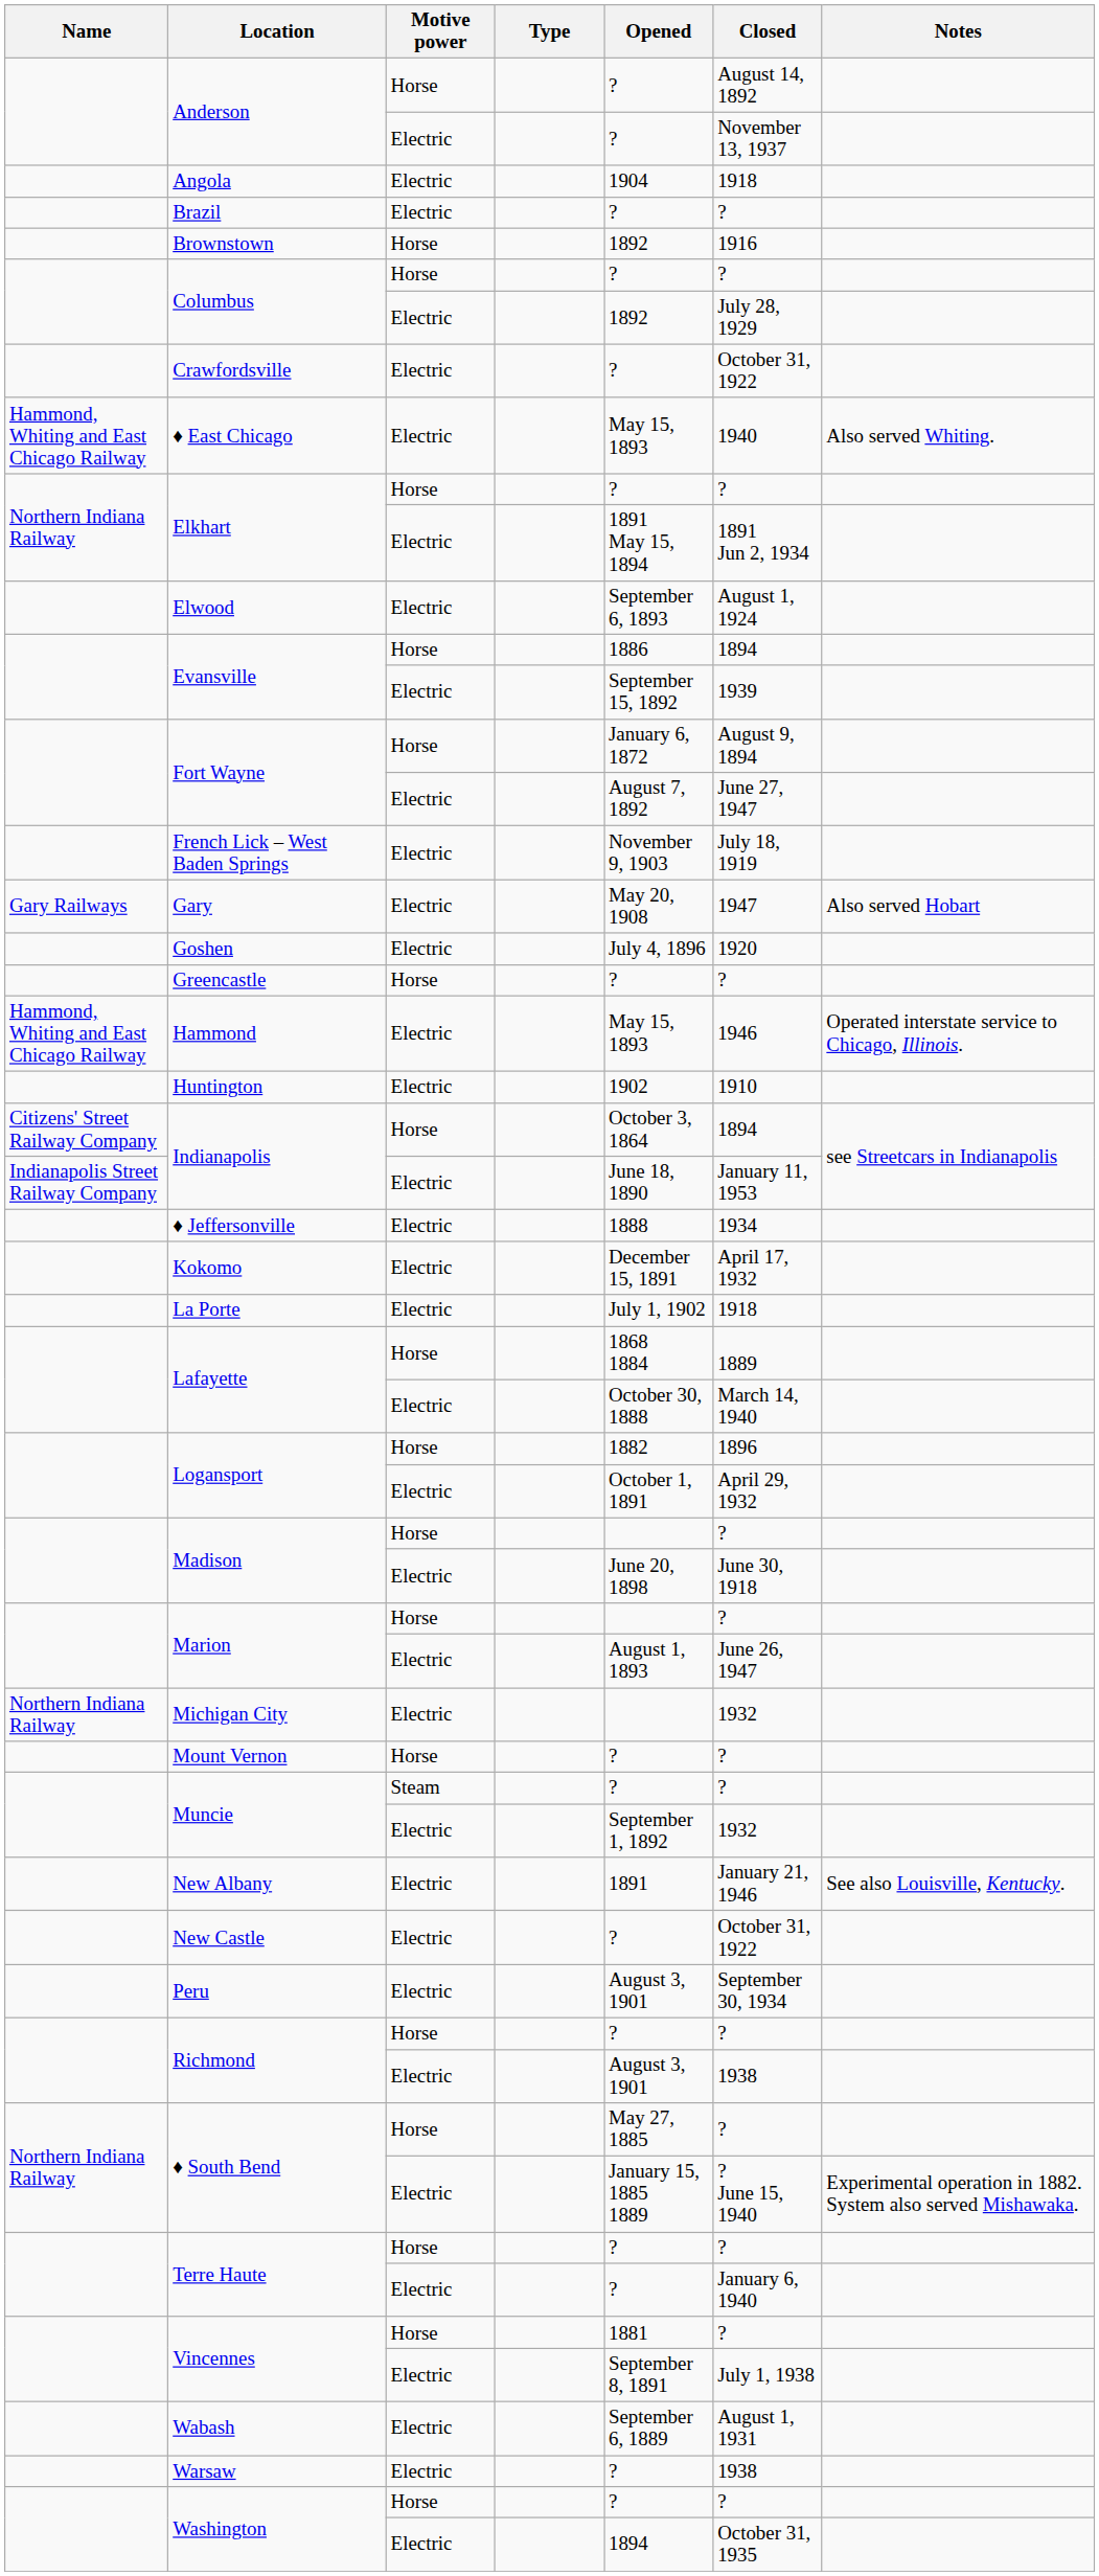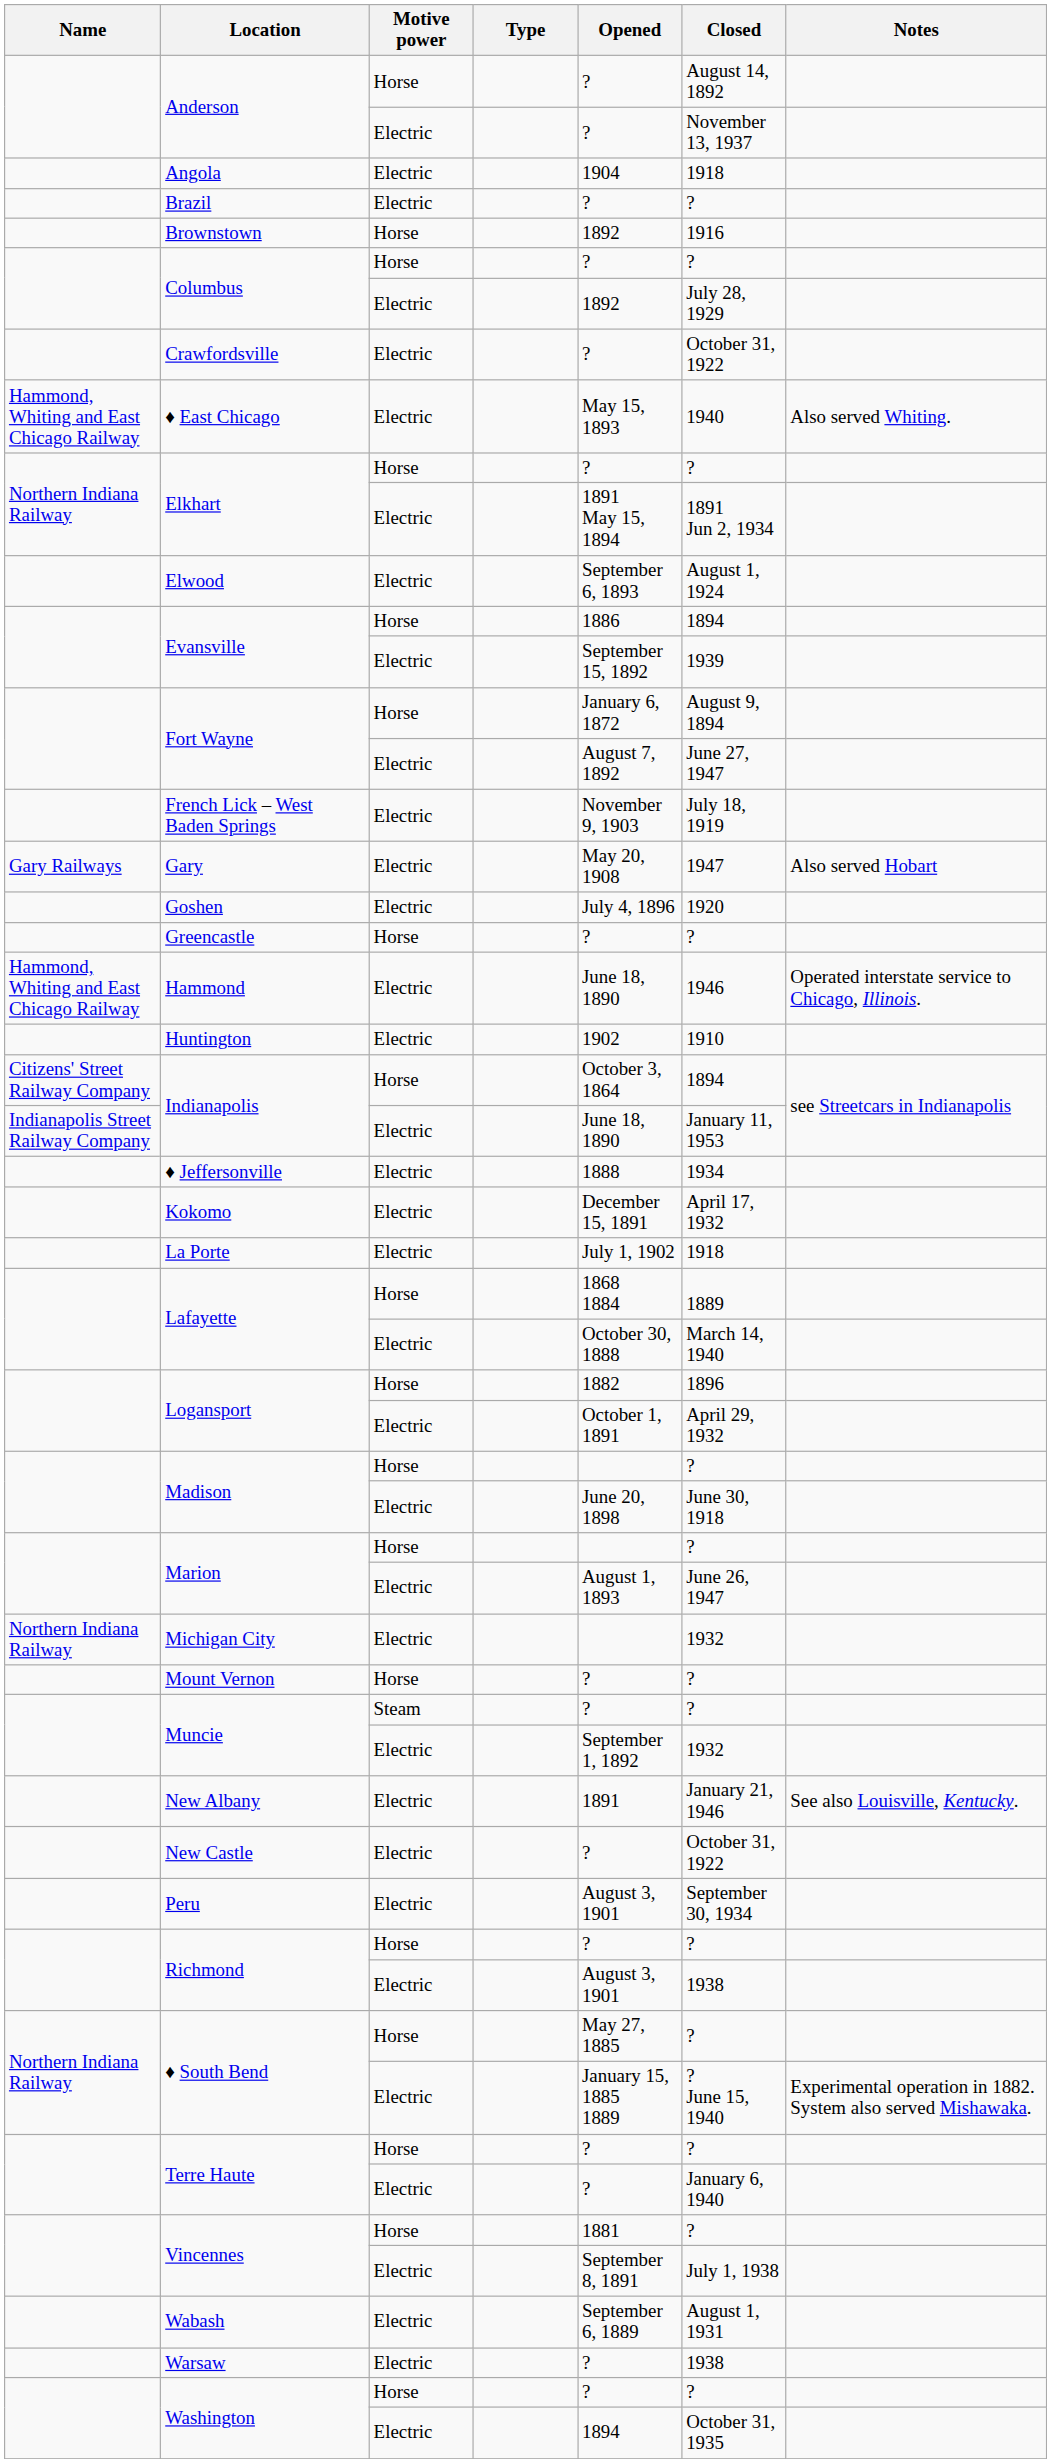 <table class="wikitable sortable" width=100%>
 <tr>
 <th width=15%>Name</th>
 <th width=20%>Location</th>
 <th width=10%>Motive power</th>
 <th width=10%>Type</th>
 <th width=10%>Opened</th>
 <th width=10%>Closed</th>
 <th class="unsortable" width=25%>Notes</th>
 </tr>
 <tr>
 <td rowspan="2"> </td>
 <td rowspan="2"><a href='#'>Anderson</a></td>
 <td>Horse</td>
 <td> </td>
 <td>?</td>
 <td>August 14, 1892</td>
 <td> </td>
 </tr>
 <tr>
 <td>Electric</td>
 <td> </td>
 <td>?</td>
 <td>November 13, 1937</td>
 <td> </td>
 </tr>
 <tr>
 <td> </td>
 <td><a href='#'>Angola</a></td>
 <td>Electric</td>
 <td> </td>
 <td>1904</td>
 <td>1918</td>
 <td> </td>
 </tr>
 <tr>
 <td> </td>
 <td><a href='#'>Brazil</a></td>
 <td>Electric</td>
 <td> </td>
 <td>?</td>
 <td>?</td>
 <td> </td>
 </tr>
 <tr>
 <td> </td>
 <td><a href='#'>Brownstown</a></td>
 <td>Horse</td>
 <td> </td>
 <td>1892</td>
 <td>1916</td>
 <td> </td>
 </tr>
 <tr>
 <td rowspan="2"> </td>
 <td rowspan="2"><a href='#'>Columbus</a></td>
 <td>Horse</td>
 <td> </td>
 <td>?</td>
 <td>?</td>
 <td> </td>
 </tr>
 <tr>
 <td>Electric</td>
 <td> </td>
 <td>1892</td>
 <td>July 28, 1929</td>
 <td> </td>
 </tr>
 <tr>
 <td> </td>
 <td><a href='#'>Crawfordsville</a></td>
 <td>Electric</td>
 <td> </td>
 <td>?</td>
 <td>October 31, 1922</td>
 <td> </td>
 </tr>
 <tr>
 <td><a href='#'>Hammond, Whiting and East Chicago Railway</a></td>
 <td>♦ <a href='#'>East Chicago</a></td>
 <td>Electric</td>
 <td> </td>
 <td>May 15, 1893</td>
 <td>1940</td>
 <td>Also served <a href='#'>Whiting</a>.</td>
 </tr>
 <tr>
 <td rowspan="2"><a href='#'>Northern Indiana Railway</a></td>
 <td rowspan="2"><a href='#'>Elkhart</a></td>
 <td>Horse</td>
 <td> </td>
 <td>?</td>
 <td>?</td>
 <td> </td>
 </tr>
 <tr>
 <td>Electric</td>
 <td> </td>
 <td>1891<br>May 15, 1894</td>
 <td>1891<br>Jun 2, 1934</td>
 <td> </td>
 </tr>
 <tr>
 <td> </td>
 <td><a href='#'>Elwood</a></td>
 <td>Electric</td>
 <td> </td>
 <td>September 6, 1893</td>
 <td>August 1, 1924</td>
 <td> </td>
 </tr>
 <tr>
 <td rowspan="2"> </td>
 <td rowspan="2"><a href='#'>Evansville</a></td>
 <td>Horse</td>
 <td> </td>
 <td>1886</td>
 <td>1894</td>
 <td> </td>
 </tr>
 <tr>
 <td>Electric</td>
 <td> </td>
 <td>September 15, 1892</td>
 <td>1939</td>
 <td> </td>
 </tr>
 <tr>
 <td rowspan="2"> </td>
 <td rowspan="2"><a href='#'>Fort Wayne</a></td>
 <td>Horse</td>
 <td> </td>
 <td>January 6, 1872</td>
 <td>August 9, 1894</td>
 <td> </td>
 </tr>
 <tr>
 <td>Electric</td>
 <td> </td>
 <td>August 7, 1892</td>
 <td>June 27, 1947</td>
 <td> </td>
 </tr>
 <tr>
 <td> </td>
 <td><a href='#'>French Lick</a> – <a href='#'>West Baden Springs</a></td>
 <td>Electric</td>
 <td> </td>
 <td>November 9, 1903</td>
 <td>July 18, 1919</td>
 <td> </td>
 </tr>
 <tr>
 <td><a href='#'>Gary Railways</a></td>
 <td><a href='#'>Gary</a></td>
 <td>Electric</td>
 <td> </td>
 <td>May 20, 1908</td>
 <td>1947</td>
 <td>Also served <a href='#'>Hobart</a></td>
 </tr>
 <tr>
 <td> </td>
 <td><a href='#'>Goshen</a></td>
 <td>Electric</td>
 <td> </td>
 <td>July 4, 1896</td>
 <td>1920</td>
 <td> </td>
 </tr>
 <tr>
 <td> </td>
 <td><a href='#'>Greencastle</a></td>
 <td>Horse</td>
 <td> </td>
 <td>?</td>
 <td>?</td>
 <td> </td>
 </tr>
 <tr>
 <td><a href='#'>Hammond, Whiting and East Chicago Railway</a></td>
 <td><a href='#'>Hammond</a></td>
 <td>Electric</td>
 <td> </td>
-<td>May 15, 1893</td>
+<td>June 18, 1890</td>
 <td>1946</td>
 <td>Operated interstate service to <a href='#'>Chicago</a>, <em><a href='#'>Illinois</a></em>.</td>
 </tr>
 <tr>
 <td> </td>
 <td><a href='#'>Huntington</a></td>
 <td>Electric</td>
 <td> </td>
 <td>1902</td>
 <td>1910</td>
 <td> </td>
 </tr>
 <tr>
 <td><a href='#'>Citizens' Street Railway Company</a></td>
 <td rowspan=2><a href='#'>Indianapolis</a></td>
 <td>Horse</td>
 <td> </td>
 <td>October 3, 1864</td>
 <td>1894</td>
 <td rowspan=2>see <a href='#'>Streetcars in Indianapolis</a></td>
 </tr>
 <tr>
 <td><a href='#'>Indianapolis Street Railway Company</a></td>
 <td>Electric</td>
 <td> </td>
 <td>June 18, 1890</td>
 <td>January 11, 1953</td>
 </tr>
 <tr>
 <td> </td>
 <td>♦ <a href='#'>Jeffersonville</a></td>
 <td>Electric</td>
 <td> </td>
 <td>1888</td>
 <td>1934</td>
 <td> </td>
 </tr>
 <tr>
 <td> </td>
 <td><a href='#'>Kokomo</a></td>
 <td>Electric</td>
 <td> </td>
 <td>December 15, 1891</td>
 <td>April 17, 1932</td>
 <td> </td>
 </tr>
 <tr>
 <td> </td>
 <td><a href='#'>La Porte</a></td>
 <td>Electric</td>
 <td> </td>
 <td>July 1, 1902</td>
 <td>1918</td>
 <td> </td>
 </tr>
 <tr>
 <td rowspan="2"> </td>
 <td rowspan="2"><a href='#'>Lafayette</a></td>
 <td>Horse</td>
 <td> </td>
 <td>1868<br>1884</td>
 <td><br>1889</td>
 <td> </td>
 </tr>
 <tr>
 <td>Electric</td>
 <td> </td>
 <td>October 30, 1888</td>
 <td>March 14, 1940</td>
 <td> </td>
 </tr>
 <tr>
 <td rowspan="2"> </td>
 <td rowspan="2"><a href='#'>Logansport</a></td>
 <td>Horse</td>
 <td> </td>
 <td>1882</td>
 <td>1896</td>
 <td> </td>
 </tr>
 <tr>
 <td>Electric</td>
 <td> </td>
 <td>October 1, 1891</td>
 <td>April 29, 1932</td>
 <td> </td>
 </tr>
 <tr>
 <td rowspan="2"> </td>
 <td rowspan="2"><a href='#'>Madison</a></td>
 <td>Horse</td>
 <td> </td>
 <td></td>
 <td>?</td>
 <td> </td>
 </tr>
 <tr>
 <td>Electric</td>
 <td> </td>
 <td>June 20, 1898</td>
 <td>June 30, 1918</td>
 <td> </td>
 </tr>
 <tr>
 <td rowspan="2"> </td>
 <td rowspan="2"><a href='#'>Marion</a></td>
 <td>Horse</td>
 <td> </td>
 <td></td>
 <td>?</td>
 <td> </td>
 </tr>
 <tr>
 <td>Electric</td>
 <td> </td>
 <td>August 1, 1893</td>
 <td>June 26, 1947</td>
 <td> </td>
 </tr>
 <tr>
 <td><a href='#'>Northern Indiana Railway</a></td>
 <td><a href='#'>Michigan City</a></td>
 <td>Electric</td>
 <td> </td>
 <td></td>
 <td>1932</td>
 <td> </td>
 </tr>
 <tr>
 <td> </td>
 <td><a href='#'>Mount Vernon</a></td>
 <td>Horse</td>
 <td> </td>
 <td>?</td>
 <td>?</td>
 <td> </td>
 </tr>
 <tr>
 <td rowspan="2"> </td>
 <td rowspan="2"><a href='#'>Muncie</a></td>
 <td>Steam</td>
 <td> </td>
 <td>?</td>
 <td>?</td>
 <td> </td>
 </tr>
 <tr>
 <td>Electric</td>
 <td> </td>
 <td>September 1, 1892</td>
 <td>1932</td>
 <td> </td>
 </tr>
 <tr>
 <td> </td>
 <td><a href='#'>New Albany</a></td>
 <td>Electric</td>
 <td> </td>
 <td>1891</td>
 <td>January 21, 1946</td>
 <td>See also <a href='#'>Louisville</a>, <em><a href='#'>Kentucky</a></em>.</td>
 </tr>
 <tr>
 <td> </td>
 <td><a href='#'>New Castle</a></td>
 <td>Electric</td>
 <td> </td>
 <td>?</td>
 <td>October 31, 1922</td>
 <td> </td>
 </tr>
 <tr>
 <td> </td>
 <td><a href='#'>Peru</a></td>
 <td>Electric</td>
 <td> </td>
 <td>August 3, 1901</td>
 <td>September 30, 1934</td>
 <td> </td>
 </tr>
 <tr>
 <td rowspan="2"> </td>
 <td rowspan="2"><a href='#'>Richmond</a></td>
 <td>Horse</td>
 <td> </td>
 <td>?</td>
 <td>?</td>
 <td> </td>
 </tr>
 <tr>
 <td>Electric</td>
 <td> </td>
 <td>August 3, 1901</td>
 <td>1938</td>
 <td> </td>
 </tr>
 <tr>
 <td rowspan=2><a href='#'>Northern Indiana Railway</a></td>
 <td rowspan=2>♦ <a href='#'>South Bend</a></td>
 <td>Horse</td>
 <td> </td>
 <td>May 27, 1885</td>
 <td>?</td>
 <td> </td>
 </tr>
 <tr>
 <td>Electric</td>
 <td> </td>
 <td>January 15, 1885<br>1889</td>
 <td>?<br>June 15, 1940</td>
 <td>Experimental operation in 1882. System also served <a href='#'>Mishawaka</a>.</td>
 </tr>
 <tr>
 <td rowspan="2"> </td>
 <td rowspan="2"><a href='#'>Terre Haute</a></td>
 <td>Horse</td>
 <td> </td>
 <td>?</td>
 <td>?</td>
 <td> </td>
 </tr>
 <tr>
 <td>Electric</td>
 <td> </td>
 <td>?</td>
 <td>January 6, 1940</td>
 <td> </td>
 </tr>
 <tr>
 <td rowspan="2"> </td>
 <td rowspan="2"><a href='#'>Vincennes</a></td>
 <td>Horse</td>
 <td> </td>
 <td>1881</td>
 <td>?</td>
 <td> </td>
 </tr>
 <tr>
 <td>Electric</td>
 <td> </td>
 <td>September 8, 1891</td>
 <td>July 1, 1938</td>
 <td> </td>
 </tr>
 <tr>
 <td> </td>
 <td><a href='#'>Wabash</a></td>
 <td>Electric</td>
 <td> </td>
 <td>September 6, 1889</td>
 <td>August 1, 1931</td>
 <td> </td>
 </tr>
 <tr>
 <td> </td>
 <td><a href='#'>Warsaw</a></td>
 <td>Electric</td>
 <td> </td>
 <td>?</td>
 <td>1938</td>
 <td> </td>
 </tr>
 <tr>
 <td rowspan="2"> </td>
 <td rowspan="2"><a href='#'>Washington</a></td>
 <td>Horse</td>
 <td> </td>
 <td>?</td>
 <td>?</td>
 <td> </td>
 </tr>
 <tr>
 <td>Electric</td>
 <td> </td>
 <td>1894</td>
 <td>October 31, 1935</td>
 <td> </td>
 </tr>
 <tr>
 </tr>
 </table>
